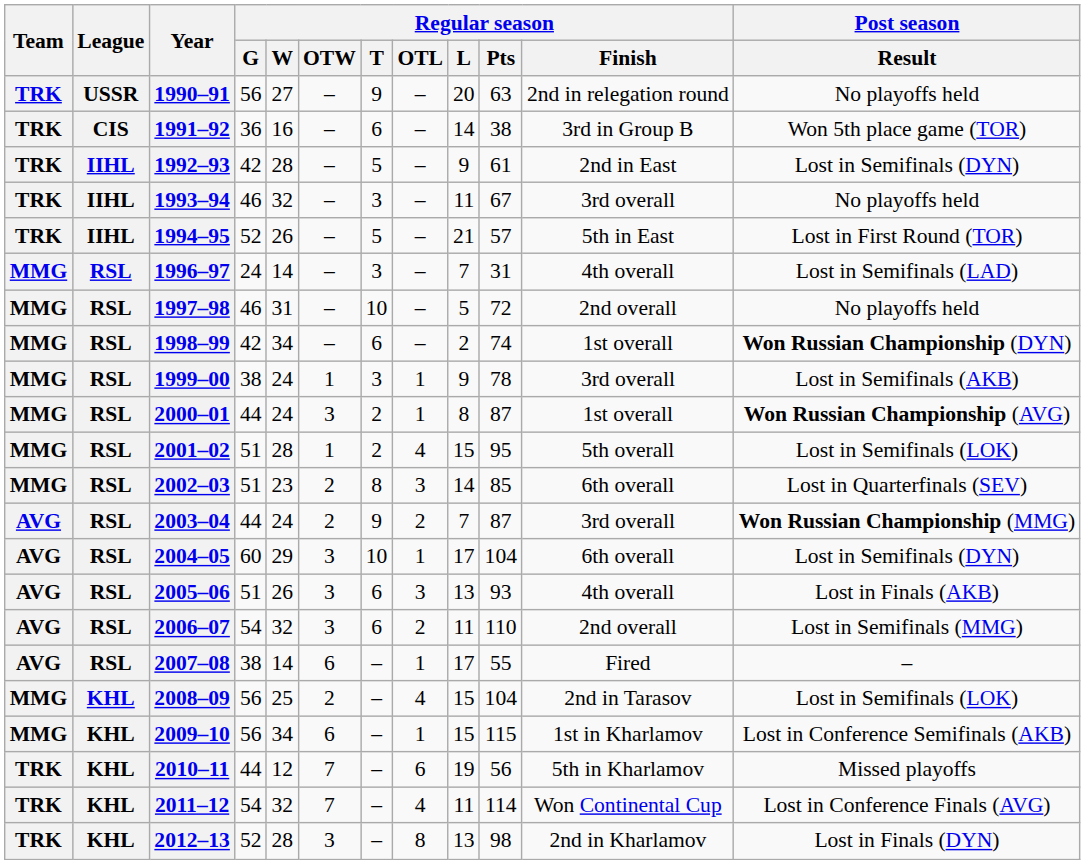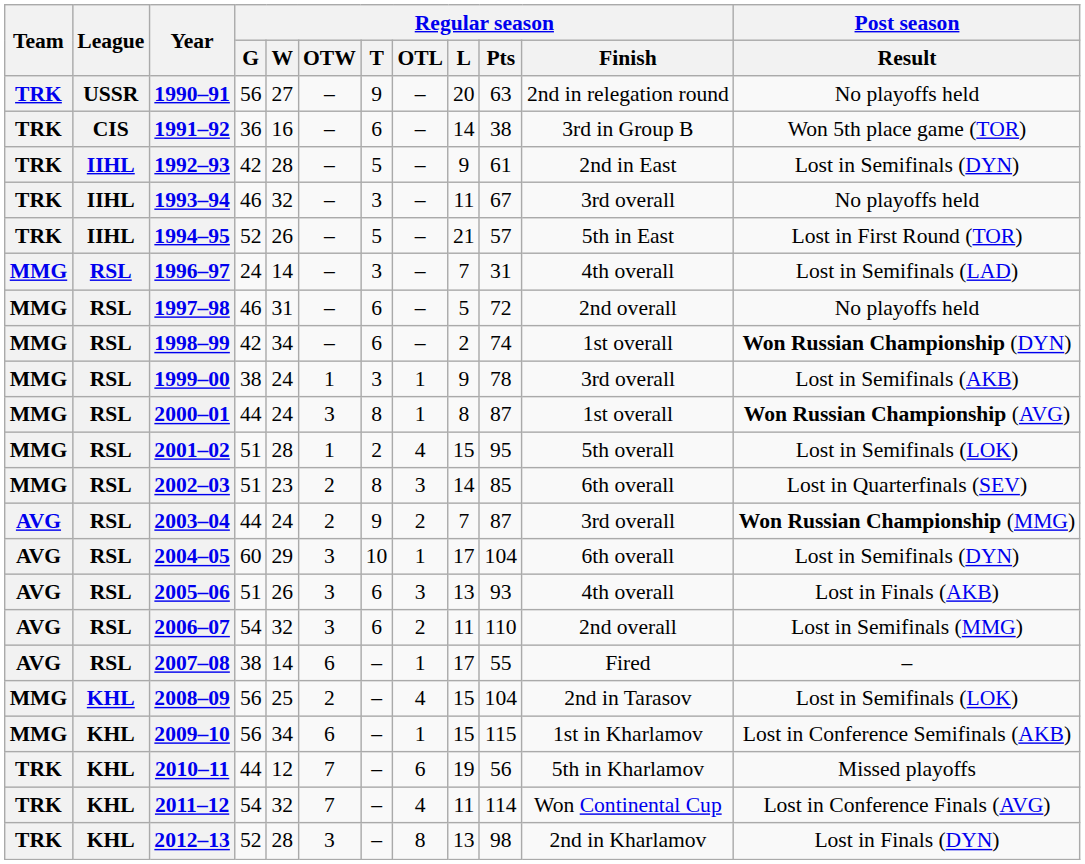 <table class="wikitable" style="font-size: 95%; text-align:center;">
 <tr>
 <th rowspan="2">Team</th>
 <th rowspan="2">League</th>
 <th rowspan="2">Year</th>
 <th colspan="8"><a href='#'>Regular season</a></th>
 <th colspan="1"><a href='#'>Post season</a></th>
 </tr>
 <tr>
 <th>G</th>
 <th>W</th>
 <th>OTW</th>
 <th>T</th>
 <th>OTL</th>
 <th>L</th>
 <th>Pts</th>
 <th>Finish</th>
 <th>Result</th>
 </tr>
 <tr>
 <th><a href='#'>TRK</a></th>
 <th>USSR</th>
 <th><a href='#'>1990–91</a></th>
 <td>56</td>
 <td>27</td>
 <td>–</td>
 <td>9</td>
 <td>–</td>
 <td>20</td>
 <td>63</td>
 <td>2nd in relegation round</td>
 <td>No playoffs held</td>
 </tr>
 <tr>
 <th>TRK</th>
 <th>CIS</th>
 <th><a href='#'>1991–92</a></th>
 <td>36</td>
 <td>16</td>
 <td>–</td>
 <td>6</td>
 <td>–</td>
 <td>14</td>
 <td>38</td>
 <td>3rd in Group B</td>
 <td>Won 5th place game (<a href='#'>TOR</a>)</td>
 </tr>
 <tr>
 <th>TRK</th>
 <th><a href='#'>IIHL</a></th>
 <th><a href='#'>1992–93</a></th>
 <td>42</td>
 <td>28</td>
 <td>–</td>
 <td>5</td>
 <td>–</td>
 <td>9</td>
 <td>61</td>
 <td>2nd in East</td>
 <td>Lost in Semifinals (<a href='#'>DYN</a>)</td>
 </tr>
 <tr>
 <th>TRK</th>
 <th>IIHL</th>
 <th><a href='#'>1993–94</a></th>
 <td>46</td>
 <td>32</td>
 <td>–</td>
 <td>3</td>
 <td>–</td>
 <td>11</td>
 <td>67</td>
 <td>3rd overall</td>
 <td>No playoffs held</td>
 </tr>
 <tr>
 <th>TRK</th>
 <th>IIHL</th>
 <th><a href='#'>1994–95</a></th>
 <td>52</td>
 <td>26</td>
 <td>–</td>
 <td>5</td>
 <td>–</td>
 <td>21</td>
 <td>57</td>
 <td>5th in East</td>
 <td>Lost in First Round (<a href='#'>TOR</a>)</td>
 </tr>
 <tr>
 <th><a href='#'>MMG</a></th>
 <th><a href='#'>RSL</a></th>
 <th><a href='#'>1996–97</a></th>
 <td>24</td>
 <td>14</td>
 <td>–</td>
 <td>3</td>
 <td>–</td>
 <td>7</td>
 <td>31</td>
 <td>4th overall</td>
 <td>Lost in Semifinals (<a href='#'>LAD</a>)</td>
 </tr>
 <tr>
 <th>MMG</th>
 <th>RSL</th>
 <th><a href='#'>1997–98</a></th>
 <td>46</td>
 <td>31</td>
 <td>–</td>
-<td>10</td>
+<td>6</td>
 <td>–</td>
 <td>5</td>
 <td>72</td>
 <td>2nd overall</td>
 <td>No playoffs held</td>
 </tr>
 <tr>
 <th>MMG</th>
 <th>RSL</th>
 <th><a href='#'>1998–99</a></th>
 <td>42</td>
 <td>34</td>
 <td>–</td>
 <td>6</td>
 <td>–</td>
 <td>2</td>
 <td>74</td>
 <td>1st overall</td>
 <td><strong>Won Russian Championship</strong> (<a href='#'>DYN</a>)</td>
 </tr>
 <tr>
 <th>MMG</th>
 <th>RSL</th>
 <th><a href='#'>1999–00</a></th>
 <td>38</td>
 <td>24</td>
 <td>1</td>
 <td>3</td>
 <td>1</td>
 <td>9</td>
 <td>78</td>
 <td>3rd overall</td>
 <td>Lost in Semifinals (<a href='#'>AKB</a>)</td>
 </tr>
 <tr>
 <th>MMG</th>
 <th>RSL</th>
 <th><a href='#'>2000–01</a></th>
 <td>44</td>
 <td>24</td>
 <td>3</td>
-<td>2</td>
+<td>8</td>
 <td>1</td>
 <td>8</td>
 <td>87</td>
 <td>1st overall</td>
 <td><strong>Won Russian Championship</strong> (<a href='#'>AVG</a>)</td>
 </tr>
 <tr>
 <th>MMG</th>
 <th>RSL</th>
 <th><a href='#'>2001–02</a></th>
 <td>51</td>
 <td>28</td>
 <td>1</td>
 <td>2</td>
 <td>4</td>
 <td>15</td>
 <td>95</td>
 <td>5th overall</td>
 <td>Lost in Semifinals (<a href='#'>LOK</a>)</td>
 </tr>
 <tr>
 <th>MMG</th>
 <th>RSL</th>
 <th><a href='#'>2002–03</a></th>
 <td>51</td>
 <td>23</td>
 <td>2</td>
 <td>8</td>
 <td>3</td>
 <td>14</td>
 <td>85</td>
 <td>6th overall</td>
 <td>Lost in Quarterfinals (<a href='#'>SEV</a>)</td>
 </tr>
 <tr>
 <th><a href='#'>AVG</a></th>
 <th>RSL</th>
 <th><a href='#'>2003–04</a></th>
 <td>44</td>
 <td>24</td>
 <td>2</td>
 <td>9</td>
 <td>2</td>
 <td>7</td>
 <td>87</td>
 <td>3rd overall</td>
 <td><strong>Won Russian Championship</strong> (<a href='#'>MMG</a>)</td>
 </tr>
 <tr>
 <th>AVG</th>
 <th>RSL</th>
 <th><a href='#'>2004–05</a></th>
 <td>60</td>
 <td>29</td>
 <td>3</td>
 <td>10</td>
 <td>1</td>
 <td>17</td>
 <td>104</td>
 <td>6th overall</td>
 <td>Lost in Semifinals (<a href='#'>DYN</a>)</td>
 </tr>
 <tr>
 <th>AVG</th>
 <th>RSL</th>
 <th><a href='#'>2005–06</a></th>
 <td>51</td>
 <td>26</td>
 <td>3</td>
 <td>6</td>
 <td>3</td>
 <td>13</td>
 <td>93</td>
 <td>4th overall</td>
 <td>Lost in Finals (<a href='#'>AKB</a>)</td>
 </tr>
 <tr>
 <th>AVG</th>
 <th>RSL</th>
 <th><a href='#'>2006–07</a></th>
 <td>54</td>
 <td>32</td>
 <td>3</td>
 <td>6</td>
 <td>2</td>
 <td>11</td>
 <td>110</td>
 <td>2nd overall</td>
 <td>Lost in Semifinals (<a href='#'>MMG</a>)</td>
 </tr>
 <tr>
 <th>AVG</th>
 <th>RSL</th>
 <th><a href='#'>2007–08</a></th>
 <td>38</td>
 <td>14</td>
 <td>6</td>
 <td>–</td>
 <td>1</td>
 <td>17</td>
 <td>55</td>
 <td>Fired</td>
 <td>–</td>
 </tr>
 <tr>
 <th>MMG</th>
 <th><a href='#'>KHL</a></th>
 <th><a href='#'>2008–09</a></th>
 <td>56</td>
 <td>25</td>
 <td>2</td>
 <td>–</td>
 <td>4</td>
 <td>15</td>
 <td>104</td>
 <td>2nd in Tarasov</td>
 <td>Lost in Semifinals (<a href='#'>LOK</a>)</td>
 </tr>
 <tr>
 <th>MMG</th>
 <th>KHL</th>
 <th><a href='#'>2009–10</a></th>
 <td>56</td>
 <td>34</td>
 <td>6</td>
 <td>–</td>
 <td>1</td>
 <td>15</td>
 <td>115</td>
 <td>1st in Kharlamov</td>
 <td>Lost in Conference Semifinals (<a href='#'>AKB</a>)</td>
 </tr>
 <tr>
 <th>TRK</th>
 <th>KHL</th>
 <th><a href='#'>2010–11</a></th>
 <td>44</td>
 <td>12</td>
 <td>7</td>
 <td>–</td>
 <td>6</td>
 <td>19</td>
 <td>56</td>
 <td>5th in Kharlamov</td>
 <td>Missed playoffs</td>
 </tr>
 <tr>
 <th>TRK</th>
 <th>KHL</th>
 <th><a href='#'>2011–12</a></th>
 <td>54</td>
 <td>32</td>
 <td>7</td>
 <td>–</td>
 <td>4</td>
 <td>11</td>
 <td>114</td>
 <td>Won <a href='#'>Continental Cup</a></td>
 <td>Lost in Conference Finals (<a href='#'>AVG</a>)</td>
 </tr>
 <tr>
 <th>TRK</th>
 <th>KHL</th>
 <th><a href='#'>2012–13</a></th>
 <td>52</td>
 <td>28</td>
 <td>3</td>
 <td>–</td>
 <td>8</td>
 <td>13</td>
 <td>98</td>
 <td>2nd in Kharlamov</td>
 <td>Lost in Finals (<a href='#'>DYN</a>)</td>
 </tr>
 </table>
